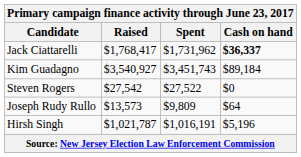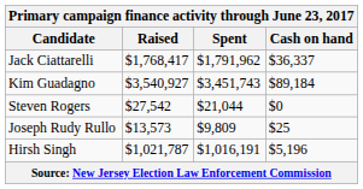 <table class="wikitable sortable">
 <tr>
 <th colspan="4">Primary campaign finance activity through June 23, 2017</th>
 </tr>
 <tr>
 <th>Candidate</th>
 <th>Raised</th>
 <th>Spent</th>
 <th>Cash on hand</th>
 </tr>
 <tr>
 <td data-sort-value="Ciattarelli, Jack">Jack Ciattarelli</td>
 <td>$1,768,417</td>
-<td>$1,731,962</td>
-<td><strong>$36,337</strong></td>
+<td>$1,791,962</td>
+<td>$36,337</td>
 </tr>
 <tr>
 <td data-sort-value="Guadagno, Kim">Kim Guadagno</td>
 <td>$3,540,927</td>
 <td>$3,451,743</td>
 <td>$89,184</td>
 </tr>
 <tr>
 <td data-sort-value="Rogers, Steven">Steven Rogers</td>
 <td>$27,542</td>
-<td>$27,522</td>
+<td>$21,044</td>
 <td>$0</td>
 </tr>
 <tr>
 <td data-sort-value="Rullo, Joseph Rudy">Joseph Rudy Rullo</td>
 <td>$13,573</td>
 <td>$9,809</td>
-<td>$64</td>
+<td>$25</td>
 </tr>
 <tr>
 <td data-sort-value="Singh, Hirsh">Hirsh Singh</td>
 <td>$1,021,787</td>
 <td>$1,016,191</td>
 <td>$5,196</td>
 </tr>
 <tr>
 <th colspan="4"><small>Source: <a href='#'>New Jersey Election Law Enforcement Commission</a></small></th>
 </tr>
 </table>
